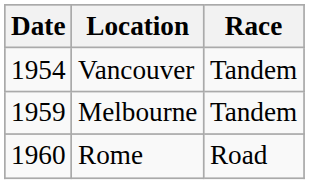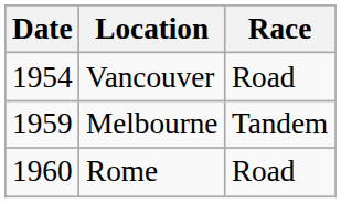 <table class="wikitable">
 <tr>
 <th>Date</th>
 <th>Location</th>
 <th>Race</th>
 </tr>
 <tr>
 <td>1954</td>
 <td> Vancouver</td>
-<td>Tandem</td>
+<td>Road</td>
 </tr>
 <tr>
 <td>1959</td>
 <td> Melbourne</td>
 <td>Tandem</td>
 </tr>
 <tr>
 <td>1960</td>
 <td> Rome</td>
 <td>Road</td>
 </tr>
 </table>
